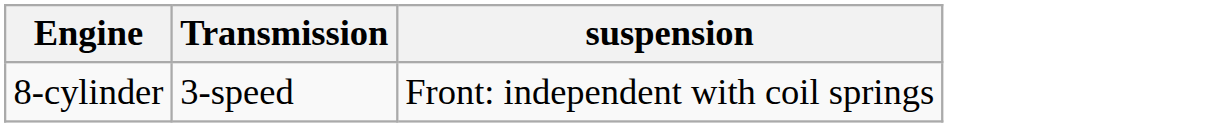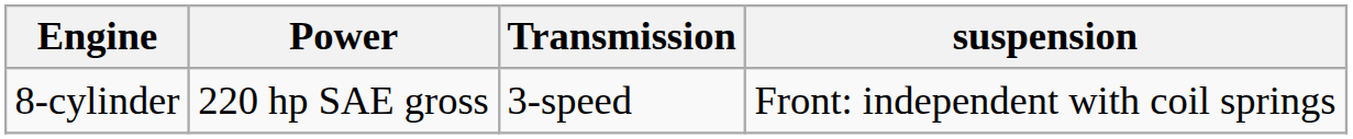 <table class="wikitable">
 <tr>
 <th>Engine</th>
+<th>Power</th>
 <th>Transmission</th>
 <th>suspension</th>
 </tr>
 <tr>
 <td>8-cylinder</td>
+<td>220 hp SAE gross</td>
 <td>3-speed</td>
 <td>Front: independent with coil springs</td>
 </tr>
 </table>
